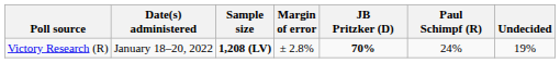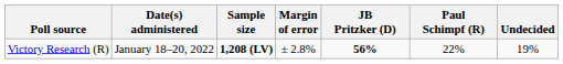 <table class="wikitable" style="font-size:90%;text-align:center;">
 <tr style="vertical-align:bottom">
 <th>Poll source</th>
 <th>Date(s)<br>administered</th>
 <th>Sample<br>size</th>
 <th>Margin<br>of error</th>
 <th style="width:100px;">JB<br>Pritzker (D)</th>
 <th style="width:100px;">Paul<br>Schimpf (R)</th>
 <th>Undecided</th>
 </tr>
 <tr>
 <td style="text-align:left;"><a href='#'>Victory Research</a> (R)</td>
 <td>January 18–20, 2022</td>
 <td><strong>1,208 (LV)</strong></td>
 <td>± 2.8%</td>
-<td><strong>70%</strong></td>
-<td>24%</td>
+<td><strong>56%</strong></td>
+<td>22%</td>
 <td>19%</td>
 </tr>
 </table>
